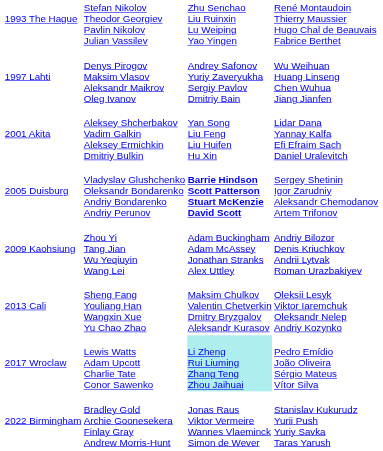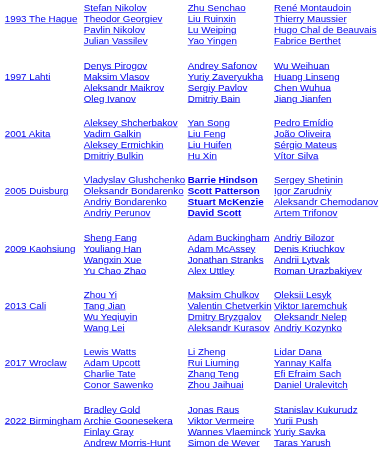 <table>
 <tr>
 <td><a href='#'>1993 The Hague</a></td>
 <td><br><a href='#'>Stefan Nikolov</a><br><a href='#'>Theodor Georgiev</a><br><a href='#'>Pavlin Nikolov</a><br><a href='#'>Julian Vassilev</a></td>
 <td><br><a href='#'>Zhu Senchao</a><br><a href='#'>Liu Ruinxin</a><br><a href='#'>Lu Weiping</a><br><a href='#'>Yao Yingen</a></td>
 <td><br><a href='#'>René Montaudoin</a><br><a href='#'>Thierry Maussier</a><br><a href='#'>Hugo Chal de Beauvais</a><br><a href='#'>Fabrice Berthet</a></td>
 </tr>
 <tr>
 <td><a href='#'>1997 Lahti</a></td>
 <td><br><a href='#'>Denys Pirogov</a><br><a href='#'>Maksim Vlasov</a><br><a href='#'>Aleksandr Maikrov</a><br><a href='#'>Oleg Ivanov</a></td>
 <td><br><a href='#'>Andrey Safonov</a><br><a href='#'>Yuriy Zaveryukha</a><br><a href='#'>Sergiy Pavlov</a><br><a href='#'>Dmitriy Bain</a></td>
 <td><br><a href='#'>Wu Weihuan</a><br><a href='#'>Huang Linseng</a><br><a href='#'>Chen Wuhua</a><br><a href='#'>Jiang Jianfen</a></td>
 </tr>
 <tr>
 <td><a href='#'>2001 Akita</a></td>
 <td><br><a href='#'>Aleksey Shcherbakov</a><br><a href='#'>Vadim Galkin</a><br><a href='#'>Aleksey Ermichkin</a><br><a href='#'>Dmitriy Bulkin</a></td>
 <td><br><a href='#'>Yan Song</a><br><a href='#'>Liu Feng</a><br><a href='#'>Liu Huifen</a><br><a href='#'>Hu Xin</a></td>
-<td><br><a href='#'>Lidar Dana</a><br><a href='#'>Yannay Kalfa</a><br><a href='#'>Efi Efraim Sach</a><br><a href='#'>Daniel Uralevitch</a></td>
+<td><br><a href='#'>Pedro Emídio</a><br><a href='#'>João Oliveira</a><br><a href='#'>Sérgio Mateus</a><br><a href='#'>Vítor Silva</a></td>
 </tr>
 <tr>
 <td><a href='#'>2005 Duisburg</a></td>
 <td><br> <a href='#'>Vladyslav Glushchenko</a><br><a href='#'>Oleksandr Bondarenko</a><br><a href='#'>Andriy Bondarenko</a> <br><a href='#'>Andriy Perunov</a></td>
 <td><strong><br> <a href='#'>Barrie Hindson</a><br><a href='#'>Scott Patterson</a><br><a href='#'>Stuart McKenzie</a><br><a href='#'>David Scott</a></strong></td>
 <td><br><a href='#'>Sergey Shetinin</a><br><a href='#'>Igor Zarudniy</a><br><a href='#'>Aleksandr Chemodanov</a><br><a href='#'>Artem Trifonov</a></td>
 </tr>
 <tr>
 <td><a href='#'>2009 Kaohsiung</a></td>
-<td><br><a href='#'>Zhou Yi</a><br><a href='#'>Tang Jian</a><br><a href='#'>Wu Yeqiuyin</a><br><a href='#'>Wang Lei</a></td>
+<td><br><a href='#'>Sheng Fang</a><br><a href='#'>Youliang Han</a><br><a href='#'>Wangxin Xue</a><br><a href='#'>Yu Chao Zhao</a></td>
 <td><br><a href='#'>Adam Buckingham</a><br><a href='#'>Adam McAssey</a><br><a href='#'>Jonathan Stranks</a><br><a href='#'>Alex Uttley</a></td>
 <td><br><a href='#'>Andriy Bilozor</a><br><a href='#'>Denis Kriuchkov</a><br><a href='#'>Andrii Lytvak</a><br><a href='#'>Roman Urazbakiyev</a></td>
 </tr>
 <tr>
 <td><a href='#'>2013 Cali</a></td>
-<td><br><a href='#'>Sheng Fang</a><br><a href='#'>Youliang Han</a><br><a href='#'>Wangxin Xue</a><br><a href='#'>Yu Chao Zhao</a></td>
+<td><br><a href='#'>Zhou Yi</a><br><a href='#'>Tang Jian</a><br><a href='#'>Wu Yeqiuyin</a><br><a href='#'>Wang Lei</a></td>
 <td><br><a href='#'>Maksim Chulkov</a><br><a href='#'>Valentin Chetverkin</a> <br><a href='#'>Dmitry Bryzgalov</a><br><a href='#'>Aleksandr Kurasov</a></td>
 <td><br><a href='#'>Oleksii Lesyk</a><br><a href='#'>Viktor Iaremchuk</a><br><a href='#'>Oleksandr Nelep</a><br><a href='#'>Andriy Kozynko</a></td>
 </tr>
 <tr>
 <td><a href='#'>2017 Wroclaw</a></td>
 <td><br><a href='#'>Lewis Watts</a><br><a href='#'>Adam Upcott</a><br><a href='#'>Charlie Tate</a><br><a href='#'>Conor Sawenko</a></td>
-<td style="background: paleturquoise;"><br><a href='#'>Li Zheng</a><br><a href='#'>Rui Liuming</a><br><a href='#'>Zhang Teng</a><br><a href='#'>Zhou Jaihuai</a></td>
-<td><br><a href='#'>Pedro Emídio</a><br><a href='#'>João Oliveira</a><br><a href='#'>Sérgio Mateus</a><br><a href='#'>Vítor Silva</a></td>
+<td><br><a href='#'>Li Zheng</a><br><a href='#'>Rui Liuming</a><br><a href='#'>Zhang Teng</a><br><a href='#'>Zhou Jaihuai</a></td>
+<td><br><a href='#'>Lidar Dana</a><br><a href='#'>Yannay Kalfa</a><br><a href='#'>Efi Efraim Sach</a><br><a href='#'>Daniel Uralevitch</a></td>
 </tr>
 <tr>
 <td><a href='#'>2022 Birmingham</a></td>
 <td><br><a href='#'>Bradley Gold</a> <br> <a href='#'>Archie Goonesekera</a> <br> <a href='#'>Finlay Gray</a> <br> <a href='#'>Andrew Morris-Hunt</a></td>
 <td><br><a href='#'>Jonas Raus</a> <br><a href='#'>Viktor Vermeire</a> <br> <a href='#'>Wannes Vlaeminck</a> <br> <a href='#'>Simon de Wever</a></td>
 <td><br><a href='#'>Stanislav Kukurudz</a> <br> <a href='#'>Yurii Push</a> <br> <a href='#'>Yuriy Savka</a> <br> <a href='#'>Taras Yarush</a></td>
 </tr>
 </table>
